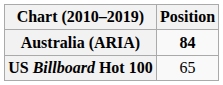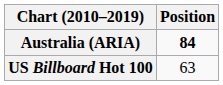 <table class="wikitable sortable plainrowheaders" style="text-align:center">
 <tr>
 <th scope="col">Chart (2010–2019)</th>
 <th scope="col">Position</th>
 </tr>
 <tr>
 <th scope="row">Australia (ARIA)</th>
 <td><strong>84</strong></td>
 </tr>
 <tr>
 <th scope="row">US <em>Billboard</em> Hot 100</th>
-<td>65</td>
+<td>63</td>
 </tr>
 </table>
